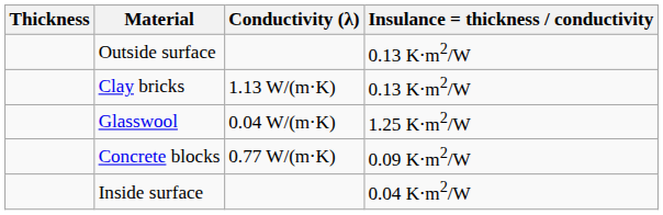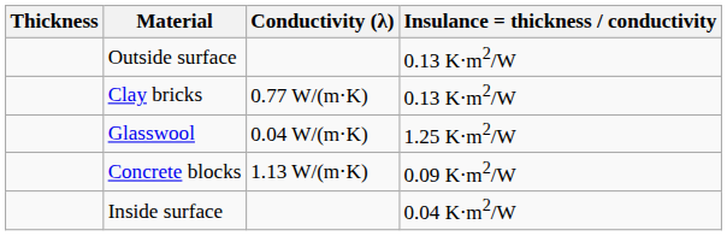 <table class="wikitable">
 <tr>
 <th>Thickness</th>
 <th>Material</th>
 <th>Conductivity (λ)</th>
 <th>Insulance = thickness / conductivity</th>
 </tr>
 <tr>
 <td style="text-align: center"></td>
 <td>Outside surface</td>
 <td style="text-align: center"></td>
 <td>0.13 K⋅m<sup>2</sup>/W</td>
 </tr>
 <tr>
 <td></td>
 <td><a href='#'>Clay</a> bricks</td>
-<td>1.13 W/(m⋅K)</td>
+<td>0.77 W/(m⋅K)</td>
 <td>0.13 K⋅m<sup>2</sup>/W</td>
 </tr>
 <tr>
 <td></td>
 <td><a href='#'>Glasswool</a></td>
 <td>0.04 W/(m⋅K)</td>
 <td>1.25 K⋅m<sup>2</sup>/W</td>
 </tr>
 <tr>
 <td></td>
 <td><a href='#'>Concrete</a> blocks</td>
-<td>0.77 W/(m⋅K)</td>
+<td>1.13 W/(m⋅K)</td>
 <td>0.09 K⋅m<sup>2</sup>/W</td>
 </tr>
 <tr>
 <td style="text-align: center"></td>
 <td>Inside surface</td>
 <td style="text-align: center"></td>
 <td>0.04 K⋅m<sup>2</sup>/W</td>
 </tr>
 </table>
